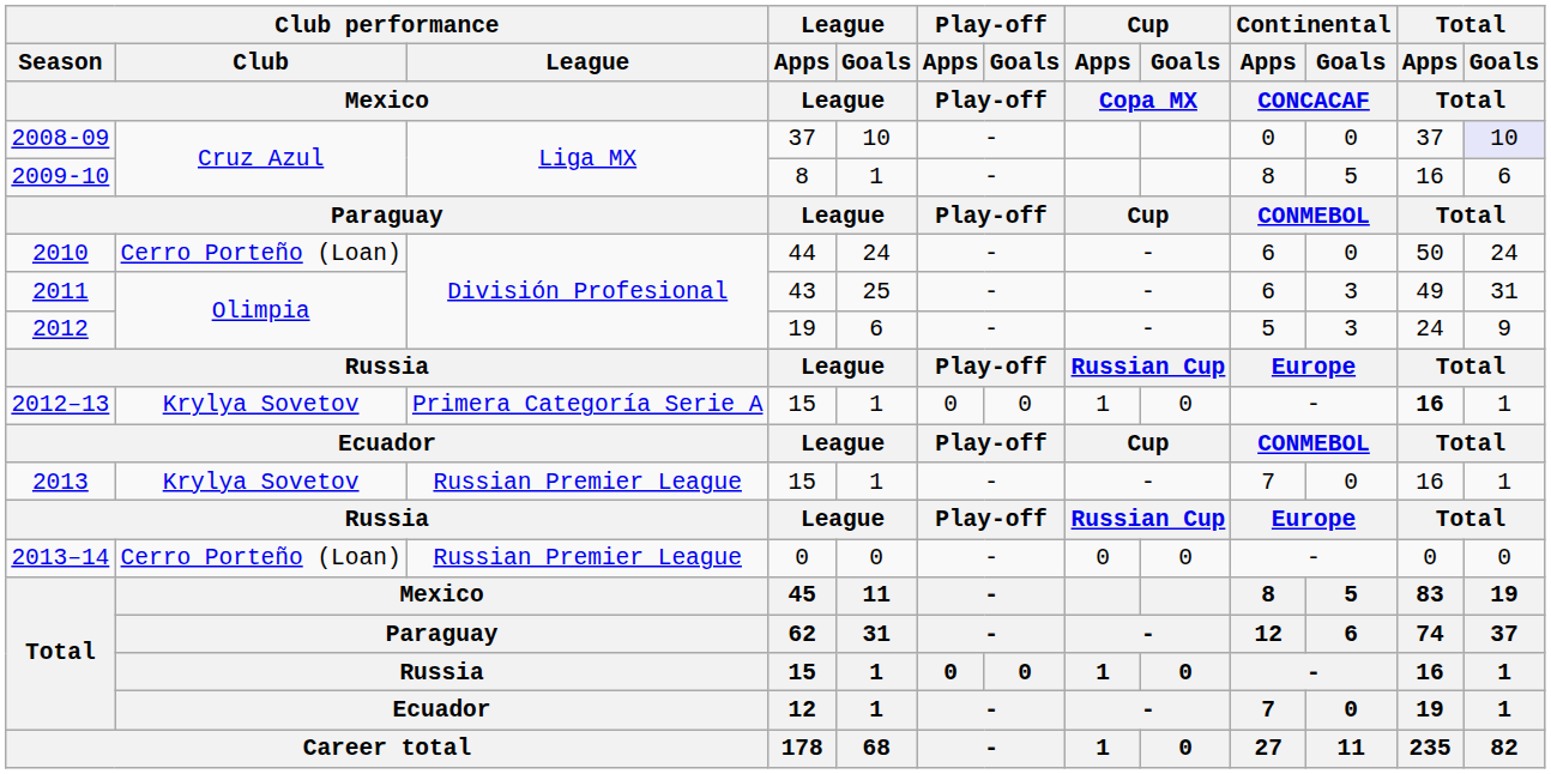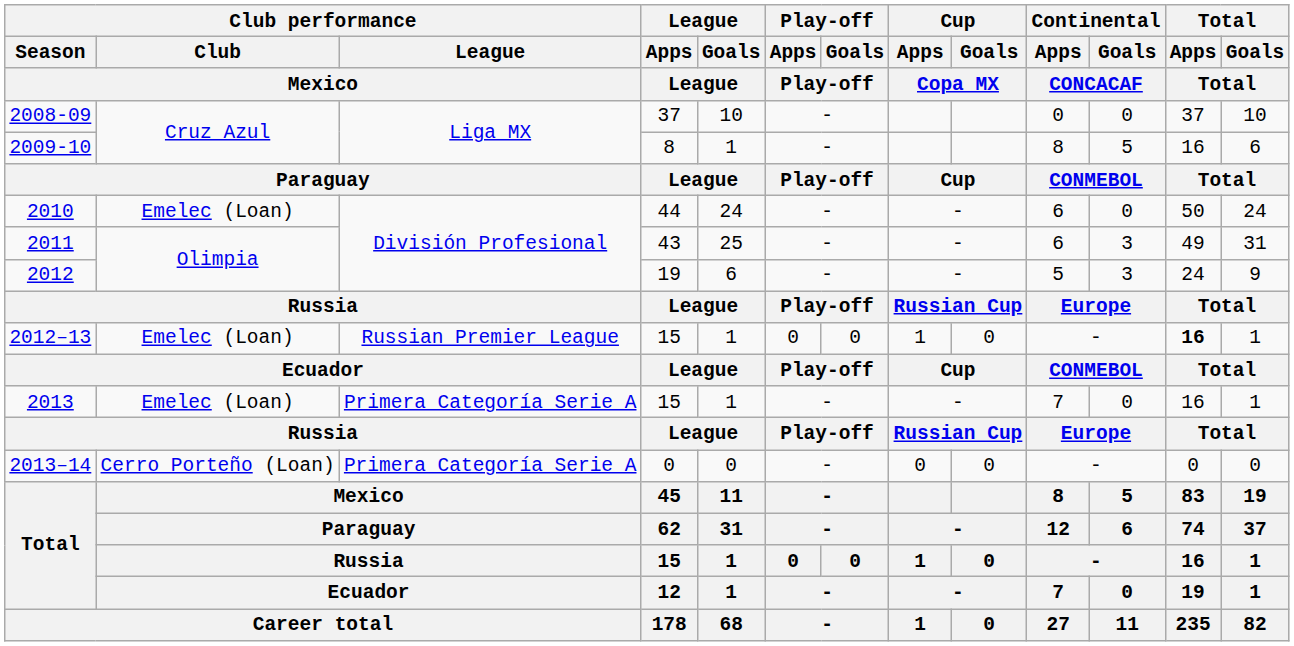 <table class="wikitable" style="text-align:center;">
 <tr>
 <th colspan=3>Club performance</th>
 <th colspan=2>League</th>
 <th colspan=2>Play-off</th>
 <th colspan=2>Cup</th>
 <th colspan=2>Continental</th>
 <th colspan=2>Total</th>
 </tr>
 <tr>
 <th>Season</th>
 <th>Club</th>
 <th>League</th>
 <th>Apps</th>
 <th>Goals</th>
 <th>Apps</th>
 <th>Goals</th>
 <th>Apps</th>
 <th>Goals</th>
 <th>Apps</th>
 <th>Goals</th>
 <th>Apps</th>
 <th>Goals</th>
 </tr>
 <tr>
 <th colspan=3>Mexico</th>
 <th colspan=2>League</th>
 <th colspan=2>Play-off</th>
 <th colspan=2><a href='#'>Copa MX</a></th>
 <th colspan=2><a href='#'>CONCACAF</a></th>
 <th colspan=2>Total</th>
 </tr>
 <tr>
 <td><a href='#'>2008-09</a></td>
 <td rowspan="2"><a href='#'>Cruz Azul</a></td>
 <td rowspan="2"><a href='#'>Liga MX</a></td>
 <td>37</td>
 <td>10</td>
 <td colspan="2">-</td>
 <td></td>
 <td></td>
 <td>0</td>
 <td>0</td>
 <td>37</td>
-<td style="background: lavender;">10</td>
+<td>10</td>
 </tr>
 <tr>
 <td><a href='#'>2009-10</a></td>
 <td>8</td>
 <td>1</td>
 <td colspan="2">-</td>
 <td></td>
 <td></td>
 <td>8</td>
 <td>5</td>
 <td>16</td>
 <td>6</td>
 </tr>
 <tr>
 <th colspan=3>Paraguay</th>
 <th colspan=2>League</th>
 <th colspan=2>Play-off</th>
 <th colspan=2>Cup</th>
 <th colspan=2><a href='#'>CONMEBOL</a></th>
 <th colspan=2>Total</th>
 </tr>
 <tr>
 <td><a href='#'>2010</a></td>
-<td><a href='#'>Cerro Porteño</a> (Loan)</td>
+<td><a href='#'>Emelec</a> (Loan)</td>
 <td rowspan="3"><a href='#'>División Profesional</a></td>
 <td>44</td>
 <td>24</td>
 <td colspan="2">-</td>
 <td colspan="2">-</td>
 <td>6</td>
 <td>0</td>
 <td>50</td>
 <td>24</td>
 </tr>
 <tr>
 <td><a href='#'>2011</a></td>
 <td rowspan="2"><a href='#'>Olimpia</a></td>
 <td>43</td>
 <td>25</td>
 <td colspan="2">-</td>
 <td colspan="2">-</td>
 <td>6</td>
 <td>3</td>
 <td>49</td>
 <td>31</td>
 </tr>
 <tr>
 <td><a href='#'>2012</a></td>
 <td>19</td>
 <td>6</td>
 <td colspan="2">-</td>
 <td colspan="2">-</td>
 <td>5</td>
 <td>3</td>
 <td>24</td>
 <td>9</td>
 </tr>
 <tr>
 <th colspan=3>Russia</th>
 <th colspan=2>League</th>
 <th colspan=2>Play-off</th>
 <th colspan=2><a href='#'>Russian Cup</a></th>
 <th colspan=2><a href='#'>Europe</a></th>
 <th colspan=2>Total</th>
 </tr>
 <tr>
 <td><a href='#'>2012–13</a></td>
-<td><a href='#'>Krylya Sovetov</a></td>
-<td><a href='#'>Primera Categoría Serie A</a></td>
+<td><a href='#'>Emelec</a> (Loan)</td>
+<td><a href='#'>Russian Premier League</a></td>
 <td>15</td>
 <td>1</td>
 <td>0</td>
 <td>0</td>
 <td>1</td>
 <td>0</td>
 <td colspan="2">-</td>
 <td><strong>16</strong></td>
 <td>1</td>
 </tr>
 <tr>
 <th colspan=3>Ecuador</th>
 <th colspan=2>League</th>
 <th colspan=2>Play-off</th>
 <th colspan=2>Cup</th>
 <th colspan=2><a href='#'>CONMEBOL</a></th>
 <th colspan=2>Total</th>
 </tr>
 <tr>
 <td><a href='#'>2013</a></td>
-<td><a href='#'>Krylya Sovetov</a></td>
-<td><a href='#'>Russian Premier League</a></td>
+<td><a href='#'>Emelec</a> (Loan)</td>
+<td><a href='#'>Primera Categoría Serie A</a></td>
 <td>15</td>
 <td>1</td>
 <td colspan="2">-</td>
 <td colspan="2">-</td>
 <td>7</td>
 <td>0</td>
 <td>16</td>
 <td>1</td>
 </tr>
 <tr>
 <th colspan=3>Russia</th>
 <th colspan=2>League</th>
 <th colspan=2>Play-off</th>
 <th colspan=2><a href='#'>Russian Cup</a></th>
 <th colspan=2><a href='#'>Europe</a></th>
 <th colspan=2>Total</th>
 </tr>
 <tr>
 <td><a href='#'>2013–14</a></td>
 <td><a href='#'>Cerro Porteño</a> (Loan)</td>
-<td><a href='#'>Russian Premier League</a></td>
+<td><a href='#'>Primera Categoría Serie A</a></td>
 <td>0</td>
 <td>0</td>
 <td colspan="2">-</td>
 <td>0</td>
 <td>0</td>
 <td colspan="2">-</td>
 <td>0</td>
 <td>0</td>
 </tr>
 <tr>
 <th rowspan=4>Total</th>
 <th colspan=2>Mexico</th>
 <th>45</th>
 <th>11</th>
 <th colspan="2">-</th>
 <th></th>
 <th></th>
 <th>8</th>
 <th>5</th>
 <th>83</th>
 <th>19</th>
 </tr>
 <tr>
 <th colspan=2>Paraguay</th>
 <th>62</th>
 <th>31</th>
 <th colspan="2">-</th>
 <th colspan="2">-</th>
 <th>12</th>
 <th>6</th>
 <th>74</th>
 <th>37</th>
 </tr>
 <tr>
 <th colspan=2>Russia</th>
 <th>15</th>
 <th>1</th>
 <th>0</th>
 <th>0</th>
 <th>1</th>
 <th>0</th>
 <th colspan="2">-</th>
 <th>16</th>
 <th>1</th>
 </tr>
 <tr>
 <th colspan=2>Ecuador</th>
 <th>12</th>
 <th>1</th>
 <th colspan="2">-</th>
 <th colspan="2">-</th>
 <th>7</th>
 <th>0</th>
 <th>19</th>
 <th>1</th>
 </tr>
 <tr>
 <th colspan=3>Career total</th>
 <th>178</th>
 <th>68</th>
 <th colspan="2">-</th>
 <th>1</th>
 <th>0</th>
 <th>27</th>
 <th>11</th>
 <th>235</th>
 <th>82</th>
 </tr>
 </table>
